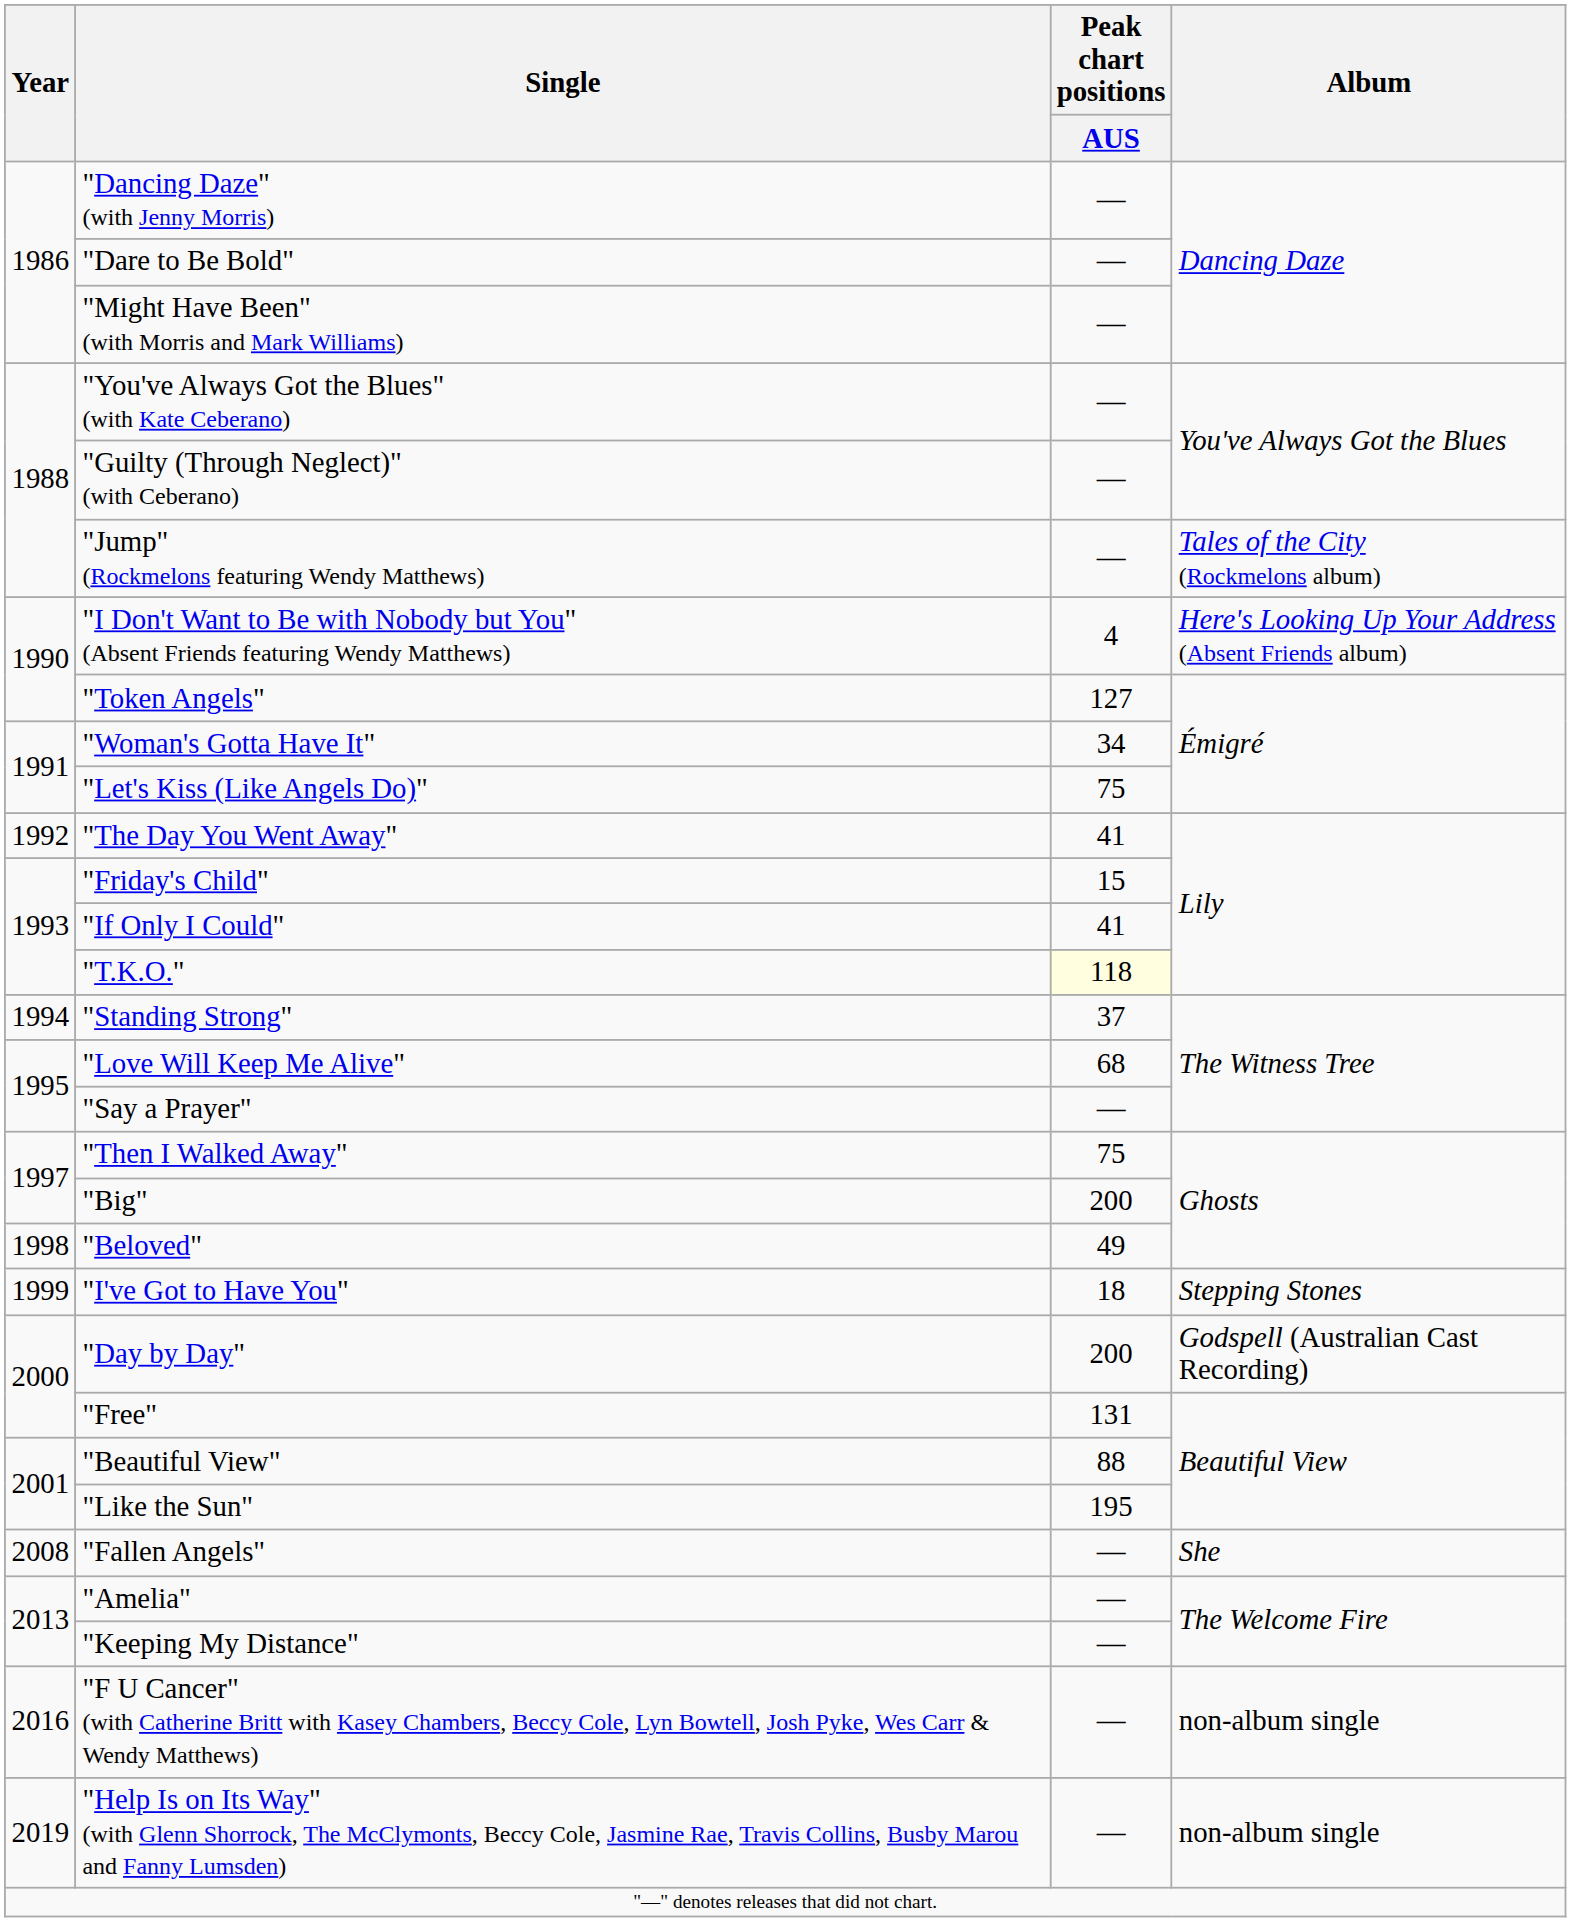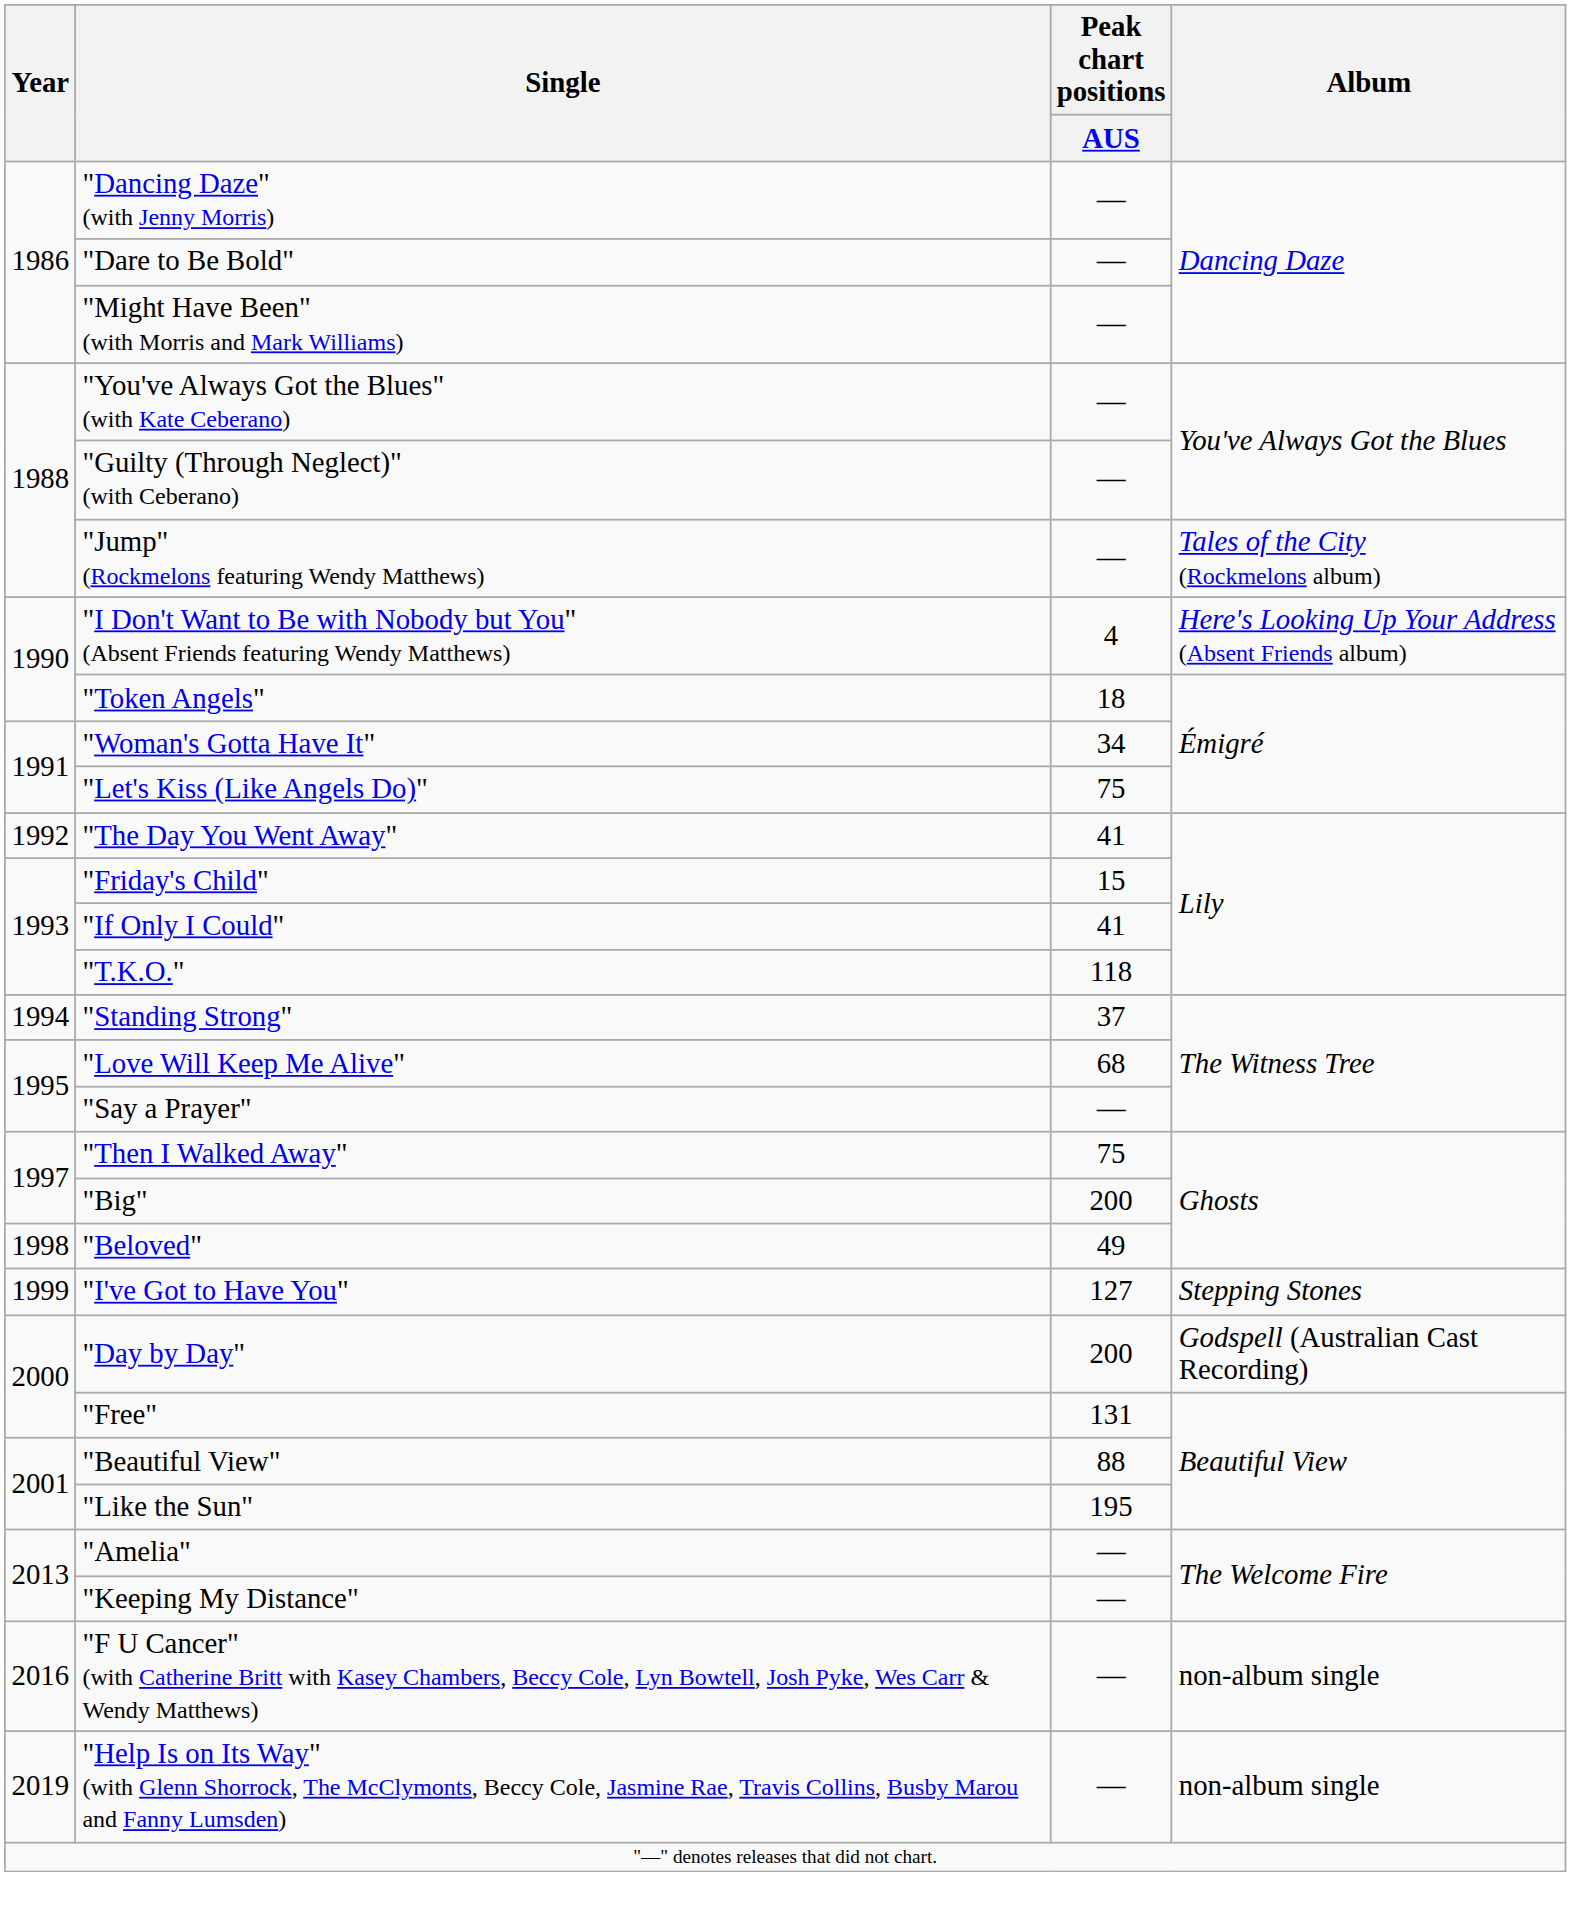 <table class="wikitable">
 <tr>
 <th rowspan="2">Year</th>
 <th rowspan="2">Single</th>
 <th colspan="1">Peak chart positions</th>
 <th rowspan="2">Album</th>
 </tr>
 <tr>
 <th style="width:3em"><a href='#'>AUS</a><br></th>
 </tr>
 <tr>
 <td rowspan="3">1986</td>
 <td align="left">"<a href='#'>Dancing Daze</a>"<br><small>(with <a href='#'>Jenny Morris</a>)</small></td>
 <td align="center">—</td>
 <td rowspan="3"><em><a href='#'>Dancing Daze</a></em></td>
 </tr>
 <tr>
 <td align="left">"Dare to Be Bold"</td>
 <td align="center">—</td>
 </tr>
 <tr>
 <td align="left">"Might Have Been"<br><small>(with Morris and <a href='#'>Mark Williams</a>)</small></td>
 <td align="center">—</td>
 </tr>
 <tr>
 <td rowspan="3">1988</td>
 <td align="left">"You've Always Got the Blues"<br><small>(with <a href='#'>Kate Ceberano</a>)</small></td>
 <td align="center">—</td>
 <td rowspan="2"><em>You've Always Got the Blues</em></td>
 </tr>
 <tr>
 <td align="left">"Guilty (Through Neglect)"<br><small>(with Ceberano)</small></td>
 <td align="center">—</td>
 </tr>
 <tr>
 <td align="left">"Jump"<br><small>(<a href='#'>Rockmelons</a> featuring Wendy Matthews)</small></td>
 <td align="center">—</td>
 <td><em><a href='#'>Tales of the City</a></em> <br> <small>(<a href='#'>Rockmelons</a> album)</small></td>
 </tr>
 <tr>
 <td align="center" rowspan=2>1990</td>
 <td align="left">"<a href='#'>I Don't Want to Be with Nobody but You</a>"<br><small>(Absent Friends featuring Wendy Matthews)</small></td>
 <td align="center">4</td>
 <td><em><a href='#'>Here's Looking Up Your Address</a></em><br> <small>(<a href='#'>Absent Friends</a> album)</small></td>
 </tr>
 <tr>
 <td align="left">"<a href='#'>Token Angels</a>"</td>
-<td align="center">127</td>
+<td align="center">18</td>
 <td rowspan=3><em>Émigré</em></td>
 </tr>
 <tr>
 <td align="center" rowspan=2>1991</td>
 <td align="left">"<a href='#'>Woman's Gotta Have It</a>"</td>
 <td align="center">34</td>
 </tr>
 <tr>
 <td align="left">"<a href='#'>Let's Kiss (Like Angels Do)</a>"</td>
 <td align="center">75</td>
 </tr>
 <tr>
 <td>1992</td>
 <td align="left">"<a href='#'>The Day You Went Away</a>"</td>
 <td align="center">41</td>
 <td rowspan=4><em>Lily</em></td>
 </tr>
 <tr>
 <td align="center" rowspan=3>1993</td>
 <td align="left">"<a href='#'>Friday's Child</a>"</td>
 <td align="center">15</td>
 </tr>
 <tr>
 <td align="left">"<a href='#'>If Only I Could</a>"</td>
 <td align="center">41</td>
 </tr>
 <tr>
 <td align="left">"<a href='#'>T.K.O.</a>"</td>
-<td align="center" style="background: lightyellow;">118</td>
+<td align="center">118</td>
 </tr>
 <tr>
 <td>1994</td>
 <td align="left">"<a href='#'>Standing Strong</a>"</td>
 <td align="center">37</td>
 <td rowspan=3><em>The Witness Tree</em></td>
 </tr>
 <tr>
 <td align="center" rowspan=2>1995</td>
 <td align="left">"<a href='#'>Love Will Keep Me Alive</a>"</td>
 <td align="center">68</td>
 </tr>
 <tr>
 <td align="left">"Say a Prayer"</td>
 <td align="center">—</td>
 </tr>
 <tr>
 <td align="center" rowspan=2>1997</td>
 <td align="left">"<a href='#'>Then I Walked Away</a>"</td>
 <td align="center">75</td>
 <td rowspan=3><em>Ghosts</em></td>
 </tr>
 <tr>
 <td align="left">"Big"</td>
 <td align="center">200</td>
 </tr>
 <tr>
 <td>1998</td>
 <td align="left">"<a href='#'>Beloved</a>"</td>
 <td align="center">49</td>
 </tr>
 <tr>
 <td>1999</td>
 <td align="left">"<a href='#'>I've Got to Have You</a>"</td>
-<td align="center">18</td>
+<td align="center">127</td>
 <td><em>Stepping Stones</em></td>
 </tr>
 <tr>
 <td rowspan=2>2000</td>
 <td align="left">"<a href='#'>Day by Day</a>"</td>
 <td align="center">200</td>
 <td><em>Godspell</em> (Australian Cast Recording)</td>
 </tr>
 <tr>
 <td align="left">"Free"</td>
 <td align="center">131</td>
 <td rowspan=3><em>Beautiful View</em></td>
 </tr>
 <tr>
 <td align="center" rowspan=2>2001</td>
 <td align="left">"Beautiful View"</td>
 <td align="center">88</td>
 </tr>
 <tr>
 <td align="left">"Like the Sun"</td>
 <td align="center">195</td>
-</tr>
-<tr>
-<td>2008</td>
-<td align="left">"Fallen Angels"</td>
-<td align="center">—</td>
-<td><em>She</em></td>
 </tr>
 <tr>
 <td rowspan=2>2013</td>
 <td align="left">"Amelia"</td>
 <td align="center">—</td>
 <td rowspan=2><em>The Welcome Fire</em></td>
 </tr>
 <tr>
 <td align="left">"Keeping My Distance"</td>
 <td align="center">—</td>
 </tr>
 <tr>
 <td>2016</td>
 <td align="left">"F U Cancer"<br> <small>(with <a href='#'>Catherine Britt</a> with <a href='#'>Kasey Chambers</a>, <a href='#'>Beccy Cole</a>, <a href='#'>Lyn Bowtell</a>, <a href='#'>Josh Pyke</a>, <a href='#'>Wes Carr</a> & Wendy Matthews)</small></td>
 <td align="center">—</td>
 <td>non-album single</td>
 </tr>
 <tr>
 <td>2019</td>
 <td>"<a href='#'>Help Is on Its Way</a>"<br> <small>(with <a href='#'>Glenn Shorrock</a>, <a href='#'>The McClymonts</a>, Beccy Cole, <a href='#'>Jasmine Rae</a>, <a href='#'>Travis Collins</a>, <a href='#'>Busby Marou</a> and <a href='#'>Fanny Lumsden</a>)</small></td>
 <td align="center">—</td>
 <td>non-album single</td>
 </tr>
 <tr>
 <td align="center" colspan="4" style="font-size: 8pt">"—" denotes releases that did not chart.</td>
 </tr>
 </table>
